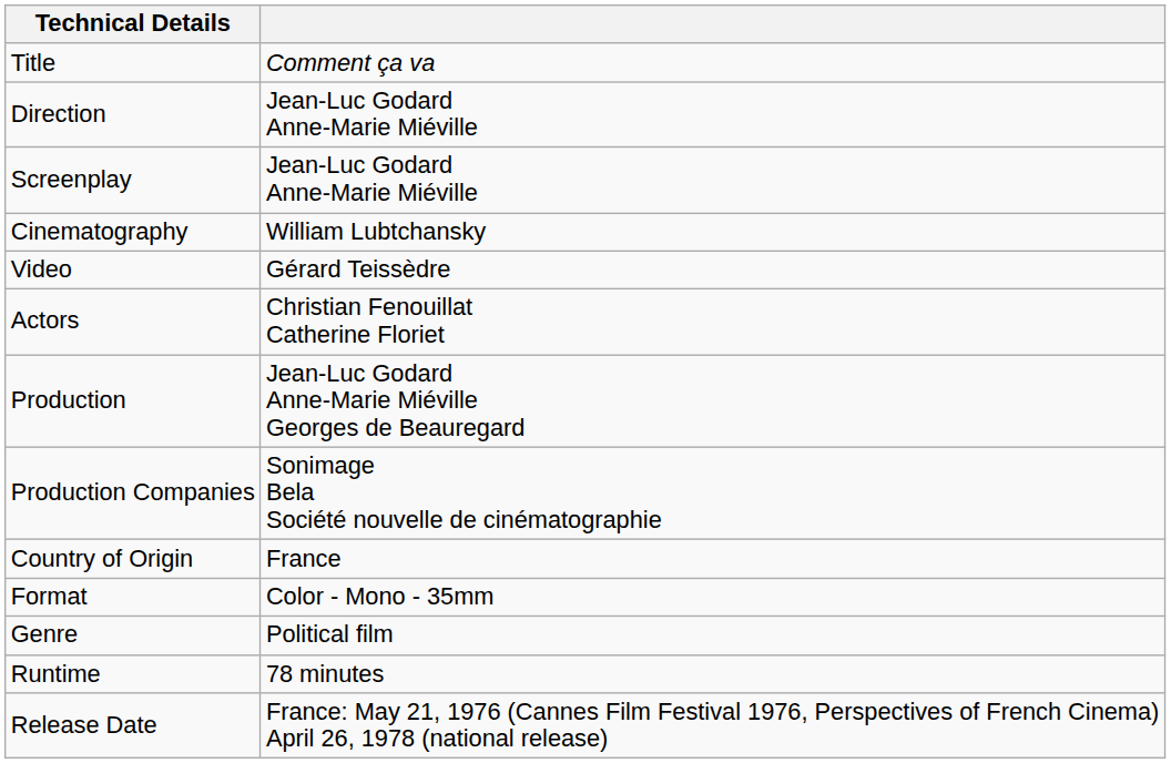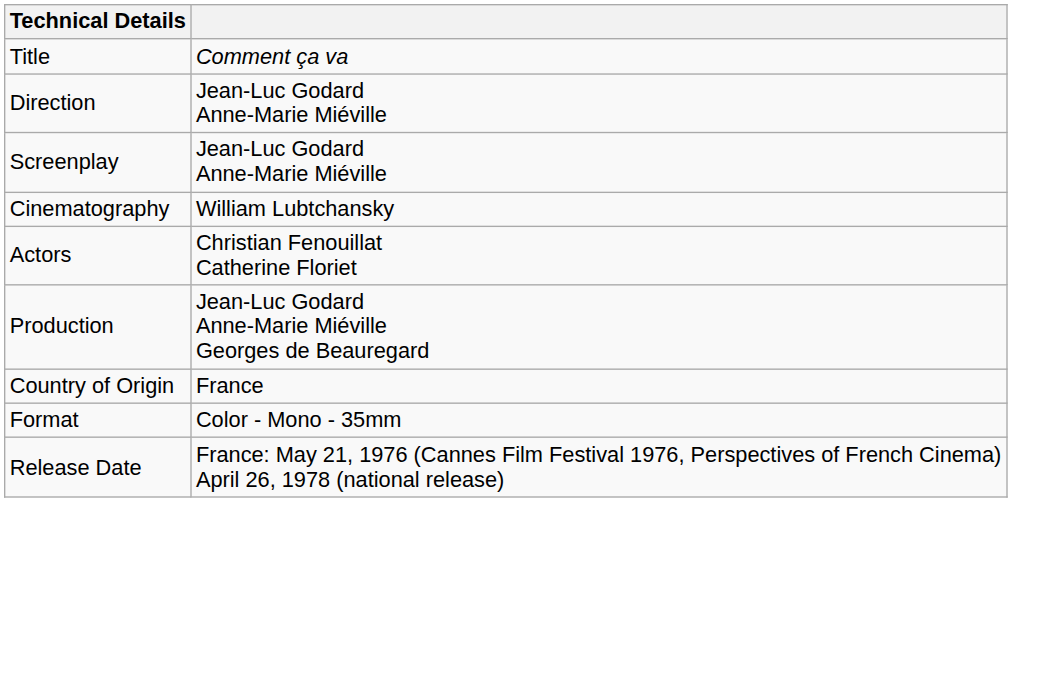 <table class="wikitable">
 <tr>
 <th>Technical Details</th>
 <th></th>
 </tr>
 <tr>
 <td>Title</td>
 <td><em>Comment ça va</em></td>
 </tr>
 <tr>
 <td>Direction</td>
 <td>Jean-Luc Godard<br>Anne-Marie Miéville</td>
 </tr>
 <tr>
 <td>Screenplay</td>
 <td>Jean-Luc Godard<br>Anne-Marie Miéville</td>
 </tr>
 <tr>
 <td>Cinematography</td>
 <td>William Lubtchansky</td>
 </tr>
 <tr>
-<td>Video</td>
-<td>Gérard Teissèdre</td>
-</tr>
-<tr>
 <td>Actors</td>
 <td>Christian Fenouillat<br>Catherine Floriet</td>
 </tr>
 <tr>
 <td>Production</td>
 <td>Jean-Luc Godard<br>Anne-Marie Miéville<br>Georges de Beauregard</td>
-</tr>
-<tr>
-<td>Production Companies</td>
-<td>Sonimage<br>Bela<br>Société nouvelle de cinématographie</td>
 </tr>
 <tr>
 <td>Country of Origin</td>
 <td>France</td>
 </tr>
 <tr>
 <td>Format</td>
 <td>Color - Mono - 35mm</td>
 </tr>
 <tr>
-<td>Genre</td>
-<td>Political film</td>
-</tr>
-<tr>
-<td>Runtime</td>
-<td>78 minutes</td>
-</tr>
-<tr>
 <td>Release Date</td>
 <td>France: May 21, 1976 (Cannes Film Festival 1976, Perspectives of French Cinema)<br>April 26, 1978 (national release)</td>
 </tr>
 </table>
